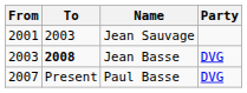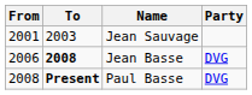 <table class="wikitable">
 <tr>
 <th>From</th>
 <th>To</th>
 <th>Name</th>
 <th>Party</th>
 </tr>
 <tr>
 <td>2001</td>
 <td>2003</td>
 <td>Jean Sauvage</td>
 <td></td>
 </tr>
 <tr>
-<td>2003</td>
+<td>2006</td>
 <td><strong>2008</strong></td>
 <td>Jean Basse</td>
 <td><a href='#'>DVG</a></td>
 </tr>
 <tr>
-<td>2007</td>
-<td>Present</td>
+<td>2008</td>
+<td><strong>Present</strong></td>
 <td>Paul Basse</td>
 <td><a href='#'>DVG</a></td>
 </tr>
 </table>
